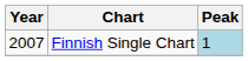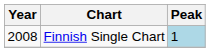 <table class="wikitable">
 <tr>
 <th>Year</th>
 <th>Chart</th>
 <th>Peak</th>
 </tr>
 <tr>
-<td>2007</td>
+<td>2008</td>
 <td><a href='#'>Finnish</a> Single Chart</td>
 <td style="background: lightblue;">1</td>
 </tr>
 <tr>
 </tr>
 </table>
